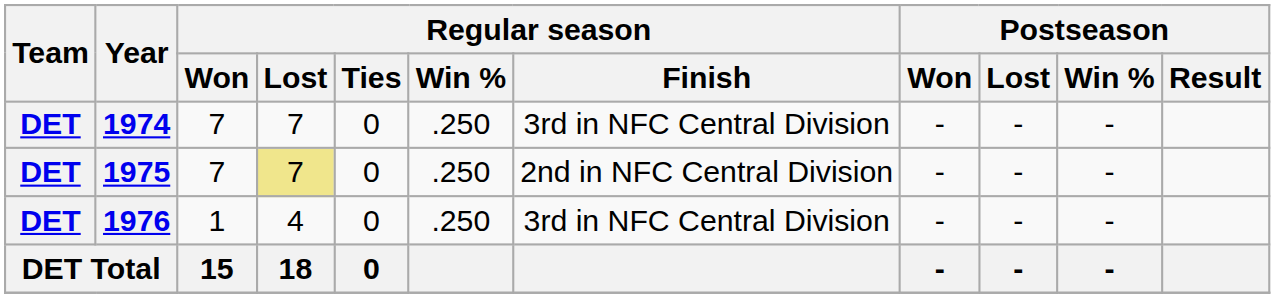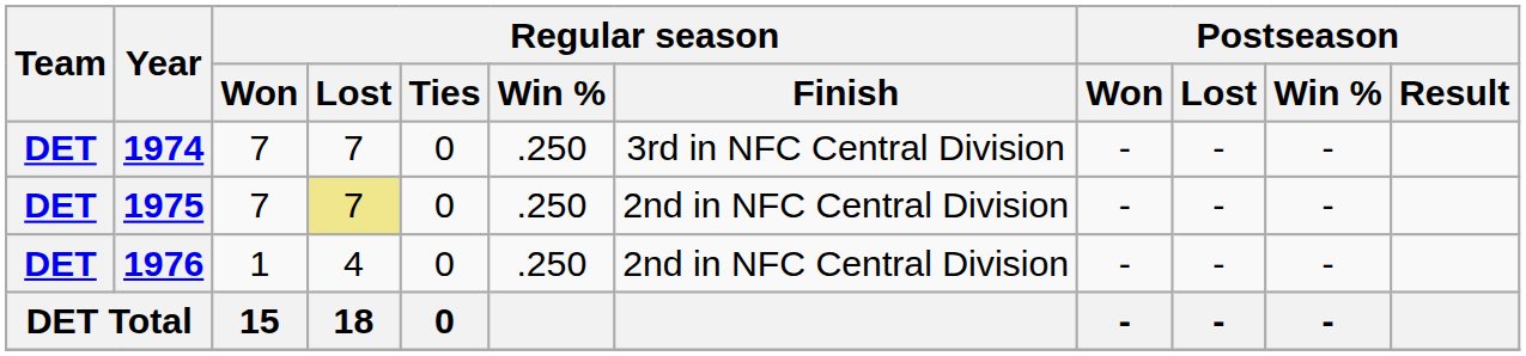 <table class="wikitable" style="font-size: 90%; text-align:center;">
 <tr>
 <th rowspan="2">Team</th>
 <th rowspan="2">Year</th>
 <th colspan="5">Regular season</th>
 <th colspan="4">Postseason</th>
 </tr>
 <tr>
 <th>Won</th>
 <th>Lost</th>
 <th>Ties</th>
 <th>Win %</th>
 <th>Finish</th>
 <th>Won</th>
 <th>Lost</th>
 <th>Win %</th>
 <th>Result</th>
 </tr>
 <tr>
 <th><a href='#'>DET</a></th>
 <th><a href='#'>1974</a></th>
 <td>7</td>
 <td>7</td>
 <td>0</td>
 <td>.250</td>
 <td>3rd in NFC Central Division</td>
 <td>-</td>
 <td>-</td>
 <td>-</td>
 <td></td>
 </tr>
 <tr>
 <th><a href='#'>DET</a></th>
 <th><a href='#'>1975</a></th>
 <td>7</td>
 <td style="background: khaki;">7</td>
 <td>0</td>
 <td>.250</td>
 <td>2nd in NFC Central Division</td>
 <td>-</td>
 <td>-</td>
 <td>-</td>
 <td></td>
 </tr>
 <tr>
 <th><a href='#'>DET</a></th>
 <th><a href='#'>1976</a></th>
 <td>1</td>
 <td>4</td>
 <td>0</td>
 <td>.250</td>
-<td>3rd in NFC Central Division</td>
+<td>2nd in NFC Central Division</td>
 <td>-</td>
 <td>-</td>
 <td>-</td>
 <td></td>
 </tr>
 <tr>
 <th colspan="2">DET Total</th>
 <th>15</th>
 <th>18</th>
 <th>0</th>
 <th></th>
 <th></th>
 <th>-</th>
 <th>-</th>
 <th>-</th>
 <th></th>
 </tr>
 <tr>
 </tr>
 </table>
